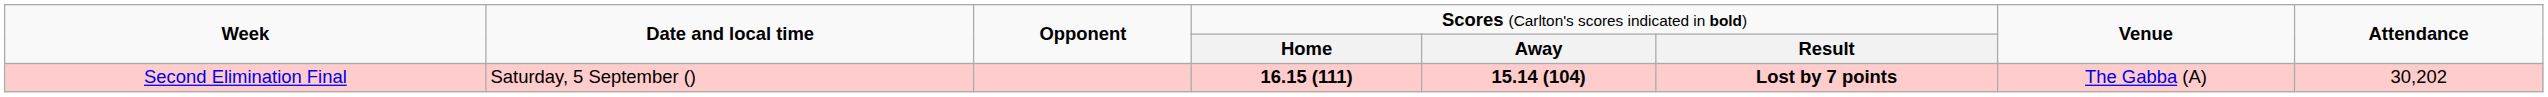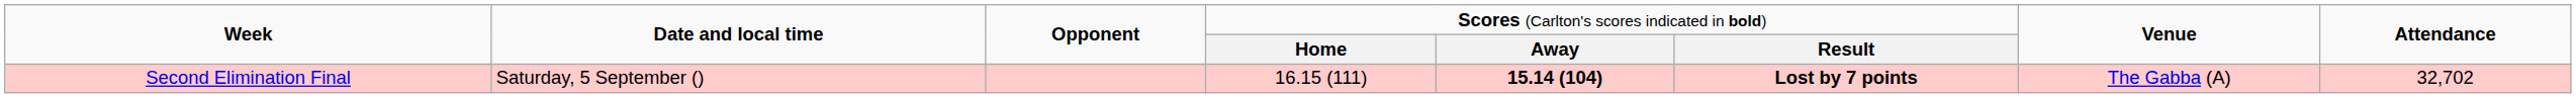 <table class="wikitable" style="font-size:90%; text-align:center; width: 100%; margin-left: auto; margin-right: auto;">
 <tr>
 <td rowspan=2><strong>Week</strong></td>
 <td rowspan=2><strong>Date and local time</strong></td>
 <td rowspan=2><strong>Opponent</strong></td>
 <td colspan=3><strong>Scores</strong> <small>(Carlton's scores indicated in <strong>bold</strong>)</small></td>
 <td rowspan=2><strong>Venue</strong></td>
 <td rowspan=2><strong>Attendance</strong></td>
 </tr>
 <tr>
 <th>Home</th>
 <th>Away</th>
 <th>Result</th>
 </tr>
 <tr style="background:#fcc;">
 <td><a href='#'>Second Elimination Final</a></td>
 <td align=left>Saturday, 5 September ()</td>
 <td align=left></td>
-<td><strong>16.15 (111)</strong></td>
+<td>16.15 (111)</td>
 <td><strong>15.14 (104)</strong></td>
 <td><strong>Lost by 7 points </strong></td>
 <td><a href='#'>The Gabba</a> (A)</td>
-<td>30,202</td>
+<td>32,702</td>
 </tr>
 </table>
